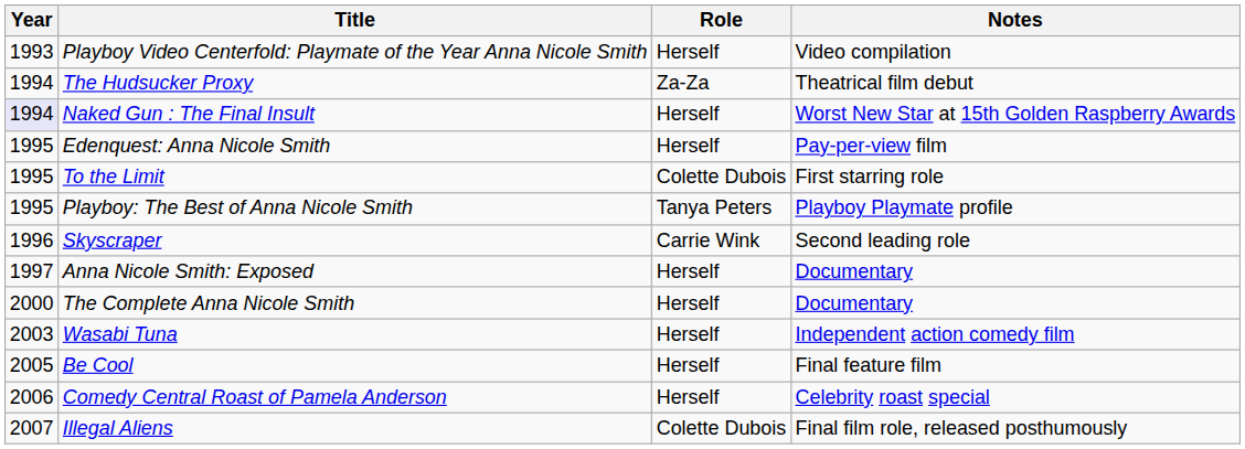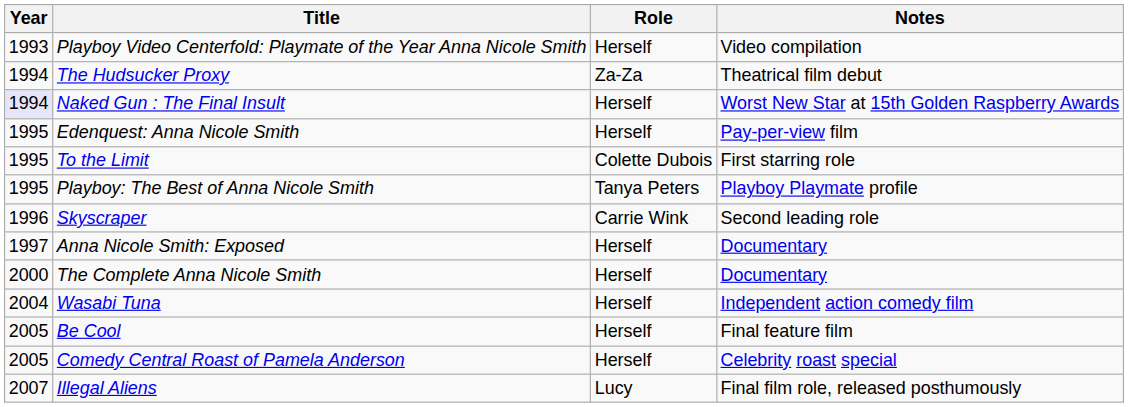 <table class="wikitable sortable">
 <tr>
 <th>Year</th>
 <th>Title</th>
 <th>Role</th>
 <th class="unsortable">Notes</th>
 </tr>
 <tr>
 <td>1993</td>
 <td><em>Playboy Video Centerfold: Playmate of the Year Anna Nicole Smith</em></td>
 <td>Herself</td>
 <td>Video compilation</td>
 </tr>
 <tr>
 <td>1994</td>
 <td><em><a href='#'>The Hudsucker Proxy</a></em></td>
 <td>Za-Za</td>
 <td>Theatrical film debut</td>
 </tr>
 <tr>
 <td style="background: lavender;">1994</td>
 <td><em><a href='#'>Naked Gun : The Final Insult</a></em></td>
 <td>Herself</td>
 <td><a href='#'>Worst New Star</a> at <a href='#'>15th Golden Raspberry Awards</a></td>
 </tr>
 <tr>
 <td>1995</td>
 <td><em>Edenquest: Anna Nicole Smith</em></td>
 <td>Herself</td>
 <td><a href='#'>Pay-per-view</a> film</td>
 </tr>
 <tr>
 <td>1995</td>
 <td><em><a href='#'>To the Limit</a></em></td>
 <td>Colette Dubois</td>
 <td>First starring role</td>
 </tr>
 <tr>
 <td>1995</td>
 <td><em> Playboy: The Best of Anna Nicole Smith</em></td>
 <td>Tanya Peters</td>
 <td><a href='#'>Playboy Playmate</a> profile</td>
 </tr>
 <tr>
 <td>1996</td>
 <td><em><a href='#'>Skyscraper</a></em></td>
 <td>Carrie Wink</td>
 <td>Second leading role</td>
 </tr>
 <tr>
 <td>1997</td>
 <td><em>Anna Nicole Smith: Exposed</em></td>
 <td>Herself</td>
 <td><a href='#'>Documentary</a></td>
 </tr>
 <tr>
 <td>2000</td>
 <td><em>The Complete Anna Nicole Smith</em></td>
 <td>Herself</td>
 <td><a href='#'>Documentary</a></td>
 </tr>
 <tr>
-<td>2003</td>
+<td>2004</td>
 <td><em><a href='#'>Wasabi Tuna</a></em></td>
 <td>Herself</td>
 <td><a href='#'>Independent</a> <a href='#'>action comedy film</a></td>
 </tr>
 <tr>
 <td>2005</td>
 <td><em><a href='#'>Be Cool</a></em></td>
 <td>Herself</td>
 <td>Final feature film</td>
 </tr>
 <tr>
-<td>2006</td>
+<td>2005</td>
 <td><em><a href='#'>Comedy Central Roast of Pamela Anderson</a></em></td>
 <td>Herself</td>
 <td><a href='#'>Celebrity</a> <a href='#'>roast</a> <a href='#'>special</a></td>
 </tr>
 <tr>
 <td>2007</td>
 <td><em><a href='#'>Illegal Aliens</a></em></td>
-<td>Colette Dubois</td>
+<td>Lucy</td>
 <td>Final film role, released posthumously</td>
 </tr>
 </table>
